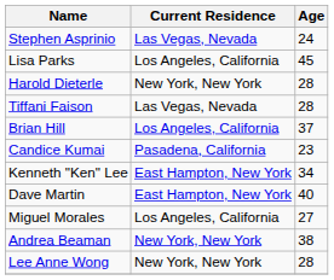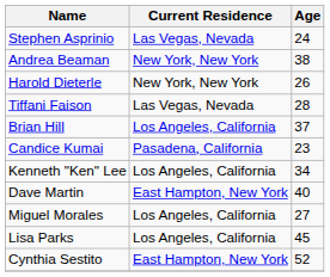 <table class="wikitable sortable">
 <tr>
 <th>Name</th>
 <th>Current Residence</th>
 <th>Age</th>
 </tr>
 <tr>
 <td><a href='#'>Stephen Asprinio</a></td>
 <td><a href='#'>Las Vegas, Nevada</a></td>
 <td>24</td>
 </tr>
 <tr>
-<td>Lisa Parks</td>
-<td>Los Angeles, California</td>
-<td>45</td>
+<td><a href='#'>Andrea Beaman</a></td>
+<td><a href='#'>New York, New York</a></td>
+<td>38</td>
 </tr>
 <tr>
 <td><a href='#'>Harold Dieterle</a></td>
 <td>New York, New York</td>
-<td>28</td>
+<td>26</td>
 </tr>
 <tr>
 <td><a href='#'>Tiffani Faison</a></td>
 <td>Las Vegas, Nevada</td>
 <td>28</td>
 </tr>
 <tr>
 <td><a href='#'>Brian Hill</a></td>
 <td><a href='#'>Los Angeles, California</a></td>
 <td>37</td>
 </tr>
 <tr>
 <td><a href='#'>Candice Kumai</a></td>
 <td><a href='#'>Pasadena, California</a></td>
 <td>23</td>
 </tr>
 <tr>
 <td>Kenneth "Ken" Lee</td>
-<td><a href='#'>East Hampton, New York</a></td>
+<td>Los Angeles, California</td>
 <td>34</td>
 </tr>
 <tr>
 <td>Dave Martin</td>
 <td><a href='#'>East Hampton, New York</a></td>
 <td>40</td>
 </tr>
 <tr>
 <td>Miguel Morales</td>
 <td>Los Angeles, California</td>
 <td>27</td>
 </tr>
 <tr>
-<td><a href='#'>Andrea Beaman</a></td>
-<td><a href='#'>New York, New York</a></td>
-<td>38</td>
+<td>Lisa Parks</td>
+<td>Los Angeles, California</td>
+<td>45</td>
 </tr>
 <tr>
-<td><a href='#'>Lee Anne Wong</a></td>
-<td>New York, New York</td>
-<td>28</td>
+<td>Cynthia Sestito</td>
+<td><a href='#'>East Hampton, New York</a></td>
+<td>52</td>
 </tr>
 <tr>
 </tr>
 </table>
